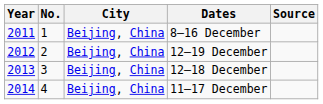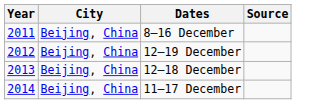 <table class="wikitable">
 <tr>
 <th>Year</th>
-<th>No.</th>
 <th>City</th>
 <th>Dates</th>
 <th>Source</th>
 </tr>
 <tr>
 <td><a href='#'>2011</a></td>
-<td>1</td>
 <td> <a href='#'>Beijing</a>, <a href='#'>China</a></td>
 <td>8–16 December</td>
 <td></td>
 </tr>
 <tr>
 <td><a href='#'>2012</a></td>
-<td>2</td>
 <td> <a href='#'>Beijing</a>, <a href='#'>China</a></td>
 <td>12–19 December</td>
 <td></td>
 </tr>
 <tr>
 <td><a href='#'>2013</a></td>
-<td>3</td>
 <td> <a href='#'>Beijing</a>, <a href='#'>China</a></td>
 <td>12–18 December</td>
 <td></td>
 </tr>
 <tr>
 <td><a href='#'>2014</a></td>
-<td>4</td>
 <td> <a href='#'>Beijing</a>, <a href='#'>China</a></td>
 <td>11–17 December</td>
 <td></td>
 </tr>
 </table>
